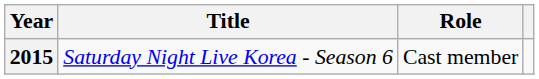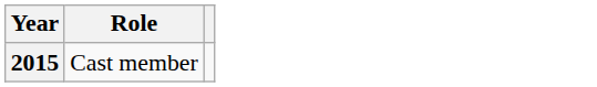 <table class="wikitable plainrowheaders">
 <tr>
 <th scope="col">Year</th>
-<th scope="col">Title</th>
 <th scope="col">Role</th>
 <th scope="col"></th>
 </tr>
 <tr>
 <th scope="row">2015</th>
-<td><em><a href='#'>Saturday Night Live Korea</a> - Season 6</em></td>
 <td>Cast member</td>
 <td style="text-align:center"></td>
 </tr>
 </table>
